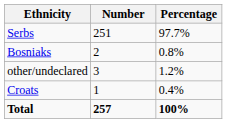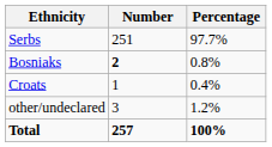 <table class="wikitable">
 <tr>
 <th width="100px">Ethnicity</th>
 <th width="80px">Number</th>
 <th width="80px">Percentage</th>
 </tr>
 <tr>
 <td><a href='#'>Serbs</a></td>
 <td>251</td>
 <td>97.7%</td>
 </tr>
 <tr>
 <td><a href='#'>Bosniaks</a></td>
-<td>2</td>
+<td><strong>2</strong></td>
 <td>0.8%</td>
+</tr>
+<tr>
+<td><a href='#'>Croats</a></td>
+<td>1</td>
+<td>0.4%</td>
 </tr>
 <tr>
 <td>other/undeclared</td>
 <td>3</td>
 <td>1.2%</td>
 </tr>
 <tr>
-<td><a href='#'>Croats</a></td>
-<td>1</td>
-<td>0.4%</td>
-</tr>
-<tr>
 <td><strong>Total</strong></td>
 <td><strong>257</strong></td>
 <td><strong>100%</strong></td>
 </tr>
 </table>
